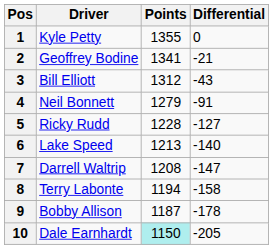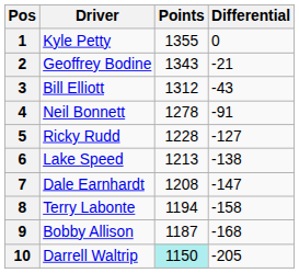 <table class="wikitable">
 <tr>
 <th>Pos</th>
 <th>Driver</th>
 <th>Points</th>
 <th>Differential</th>
 </tr>
 <tr>
 <th>1 </th>
 <td><a href='#'>Kyle Petty</a></td>
 <td style="text-align:center;">1355</td>
 <td>0</td>
 </tr>
 <tr>
 <th>2 </th>
 <td><a href='#'>Geoffrey Bodine</a></td>
-<td style="text-align:center;">1341</td>
+<td style="text-align:center;">1343</td>
 <td>-21</td>
 </tr>
 <tr>
 <th>3 </th>
 <td><a href='#'>Bill Elliott</a></td>
 <td style="text-align:center;">1312</td>
 <td>-43</td>
 </tr>
 <tr>
 <th>4 </th>
 <td><a href='#'>Neil Bonnett</a></td>
-<td style="text-align:center;">1279</td>
+<td style="text-align:center;">1278</td>
 <td>-91</td>
 </tr>
 <tr>
 <th>5 </th>
 <td><a href='#'>Ricky Rudd</a></td>
 <td style="text-align:center;">1228</td>
 <td>-127</td>
 </tr>
 <tr>
 <th>6 </th>
 <td><a href='#'>Lake Speed</a></td>
 <td style="text-align:center;">1213</td>
-<td>-140</td>
+<td>-138</td>
 </tr>
 <tr>
 <th>7 </th>
-<td><a href='#'>Darrell Waltrip</a></td>
+<td><a href='#'>Dale Earnhardt</a></td>
 <td style="text-align:center;">1208</td>
 <td>-147</td>
 </tr>
 <tr>
 <th>8 </th>
 <td><a href='#'>Terry Labonte</a></td>
 <td style="text-align:center;">1194</td>
 <td>-158</td>
 </tr>
 <tr>
 <th>9 </th>
 <td><a href='#'>Bobby Allison</a></td>
 <td style="text-align:center;">1187</td>
-<td>-178</td>
+<td>-168</td>
 </tr>
 <tr>
 <th>10 </th>
-<td><a href='#'>Dale Earnhardt</a></td>
+<td><a href='#'>Darrell Waltrip</a></td>
 <td style="background: paleturquoise; text-align:center;">1150</td>
 <td>-205</td>
 </tr>
 </table>
